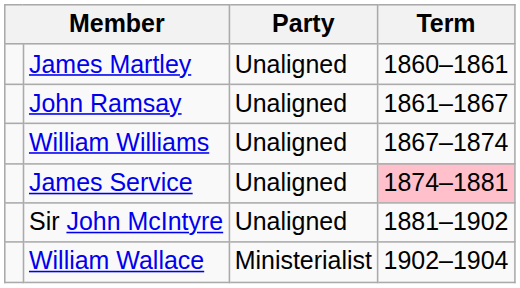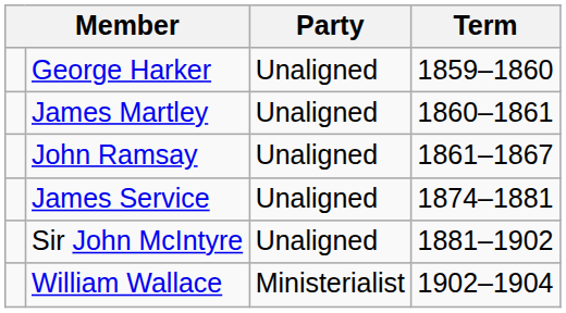 <table class="wikitable">
 <tr>
 <th colspan="2">Member</th>
 <th>Party</th>
 <th>Term</th>
+</tr>
+<tr>
+<td> </td>
+<td><a href='#'>George Harker</a></td>
+<td>Unaligned</td>
+<td>1859–1860</td>
 </tr>
 <tr>
 <td> </td>
 <td><a href='#'>James Martley</a></td>
 <td>Unaligned</td>
 <td>1860–1861</td>
 </tr>
 <tr>
 <td> </td>
 <td><a href='#'>John Ramsay</a></td>
 <td>Unaligned</td>
 <td>1861–1867</td>
 </tr>
 <tr>
 <td> </td>
-<td><a href='#'>William Williams</a></td>
-<td>Unaligned</td>
-<td>1867–1874</td>
-</tr>
-<tr>
-<td> </td>
 <td><a href='#'>James Service</a></td>
 <td>Unaligned</td>
-<td style="background: pink;">1874–1881</td>
+<td>1874–1881</td>
 </tr>
 <tr>
 <td> </td>
 <td>Sir <a href='#'>John McIntyre</a></td>
 <td>Unaligned</td>
 <td>1881–1902</td>
 </tr>
 <tr>
 <td> </td>
 <td><a href='#'>William Wallace</a></td>
 <td>Ministerialist</td>
 <td>1902–1904</td>
 </tr>
 </table>
